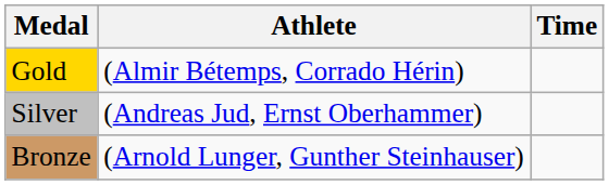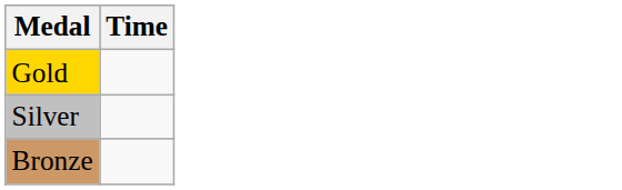 <table class="wikitable">
 <tr>
 <th>Medal</th>
-<th>Athlete</th>
 <th>Time</th>
 </tr>
 <tr>
 <td bgcolor="gold">Gold</td>
-<td> (<a href='#'>Almir Bétemps</a>, <a href='#'>Corrado Hérin</a>)</td>
 <td></td>
 </tr>
 <tr>
 <td bgcolor="silver">Silver</td>
-<td> (<a href='#'>Andreas Jud</a>, <a href='#'>Ernst Oberhammer</a>)</td>
 <td></td>
 </tr>
 <tr>
 <td bgcolor="CC9966">Bronze</td>
-<td> (<a href='#'>Arnold Lunger</a>, <a href='#'>Gunther Steinhauser</a>)</td>
 <td></td>
 </tr>
 </table>
